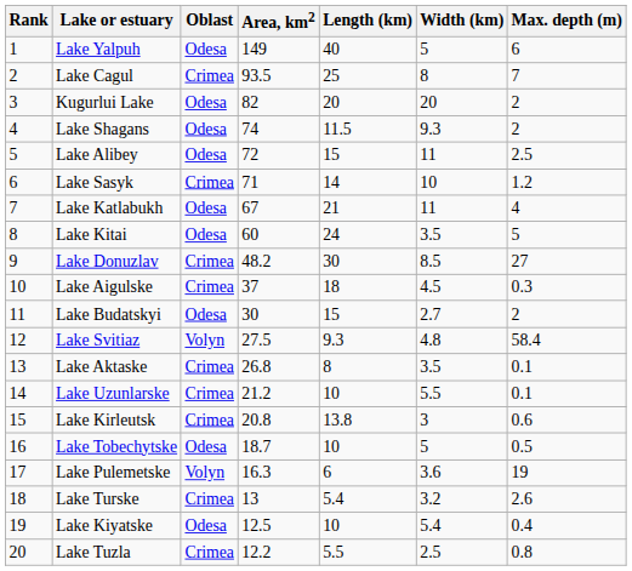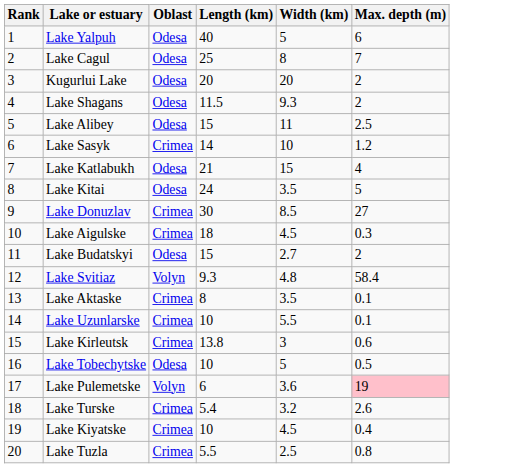 <table class="wikitable sortable">
 <tr>
 <th>Rank</th>
 <th>Lake or estuary</th>
 <th>Oblast</th>
-<th>Area, km<sup>2</sup></th>
 <th>Length (km)</th>
 <th>Width (km)</th>
 <th>Max. depth (m)</th>
 </tr>
 <tr>
 <td>1</td>
 <td><a href='#'>Lake Yalpuh</a></td>
 <td><a href='#'>Odesa</a></td>
-<td>149</td>
 <td>40</td>
 <td>5</td>
 <td>6</td>
 </tr>
 <tr>
 <td>2</td>
 <td>Lake Cagul</td>
-<td><a href='#'>Crimea</a></td>
-<td>93.5</td>
+<td><a href='#'>Odesa</a></td>
 <td>25</td>
 <td>8</td>
 <td>7</td>
 </tr>
 <tr>
 <td>3</td>
 <td>Kugurlui Lake</td>
 <td><a href='#'>Odesa</a></td>
-<td>82</td>
 <td>20</td>
 <td>20</td>
 <td>2</td>
 </tr>
 <tr>
 <td>4</td>
 <td>Lake Shagans</td>
 <td><a href='#'>Odesa</a></td>
-<td>74</td>
 <td>11.5</td>
 <td>9.3</td>
 <td>2</td>
 </tr>
 <tr>
 <td>5</td>
 <td>Lake Alibey</td>
 <td><a href='#'>Odesa</a></td>
-<td>72</td>
 <td>15</td>
 <td>11</td>
 <td>2.5</td>
 </tr>
 <tr>
 <td>6</td>
 <td>Lake Sasyk</td>
 <td><a href='#'>Crimea</a></td>
-<td>71</td>
 <td>14</td>
 <td>10</td>
 <td>1.2</td>
 </tr>
 <tr>
 <td>7</td>
 <td>Lake Katlabukh</td>
 <td><a href='#'>Odesa</a></td>
-<td>67</td>
 <td>21</td>
-<td>11</td>
+<td>15</td>
 <td>4</td>
 </tr>
 <tr>
 <td>8</td>
 <td>Lake Kitai</td>
 <td><a href='#'>Odesa</a></td>
-<td>60</td>
 <td>24</td>
 <td>3.5</td>
 <td>5</td>
 </tr>
 <tr>
 <td>9</td>
 <td><a href='#'>Lake Donuzlav</a></td>
 <td><a href='#'>Crimea</a></td>
-<td>48.2</td>
 <td>30</td>
 <td>8.5</td>
 <td>27</td>
 </tr>
 <tr>
 <td>10</td>
 <td>Lake Aigulske</td>
 <td><a href='#'>Crimea</a></td>
-<td>37</td>
 <td>18</td>
 <td>4.5</td>
 <td>0.3</td>
 </tr>
 <tr>
 <td>11</td>
 <td>Lake Budatskyi</td>
 <td><a href='#'>Odesa</a></td>
-<td>30</td>
 <td>15</td>
 <td>2.7</td>
 <td>2</td>
 </tr>
 <tr>
 <td>12</td>
 <td><a href='#'>Lake Svitiaz</a></td>
 <td><a href='#'>Volyn</a></td>
-<td>27.5</td>
 <td>9.3</td>
 <td>4.8</td>
 <td>58.4</td>
 </tr>
 <tr>
 <td>13</td>
 <td>Lake Aktaske</td>
 <td><a href='#'>Crimea</a></td>
-<td>26.8</td>
 <td>8</td>
 <td>3.5</td>
 <td>0.1</td>
 </tr>
 <tr>
 <td>14</td>
 <td><a href='#'>Lake Uzunlarske</a></td>
 <td><a href='#'>Crimea</a></td>
-<td>21.2</td>
 <td>10</td>
 <td>5.5</td>
 <td>0.1</td>
 </tr>
 <tr>
 <td>15</td>
 <td>Lake Kirleutsk</td>
 <td><a href='#'>Crimea</a></td>
-<td>20.8</td>
 <td>13.8</td>
 <td>3</td>
 <td>0.6</td>
 </tr>
 <tr>
 <td>16</td>
 <td><a href='#'>Lake Tobechytske</a></td>
 <td><a href='#'>Odesa</a></td>
-<td>18.7</td>
 <td>10</td>
 <td>5</td>
 <td>0.5</td>
 </tr>
 <tr>
 <td>17</td>
 <td>Lake Pulemetske</td>
 <td><a href='#'>Volyn</a></td>
-<td>16.3</td>
 <td>6</td>
 <td>3.6</td>
-<td>19</td>
+<td style="background: pink;">19</td>
 </tr>
 <tr>
 <td>18</td>
 <td>Lake Turske</td>
 <td><a href='#'>Crimea</a></td>
-<td>13</td>
 <td>5.4</td>
 <td>3.2</td>
 <td>2.6</td>
 </tr>
 <tr>
 <td>19</td>
 <td>Lake Kiyatske</td>
-<td><a href='#'>Odesa</a></td>
-<td>12.5</td>
+<td><a href='#'>Crimea</a></td>
 <td>10</td>
-<td>5.4</td>
+<td>4.5</td>
 <td>0.4</td>
 </tr>
 <tr>
 <td>20</td>
 <td>Lake Tuzla</td>
 <td><a href='#'>Crimea</a></td>
-<td>12.2</td>
 <td>5.5</td>
 <td>2.5</td>
 <td>0.8</td>
 </tr>
 </table>
